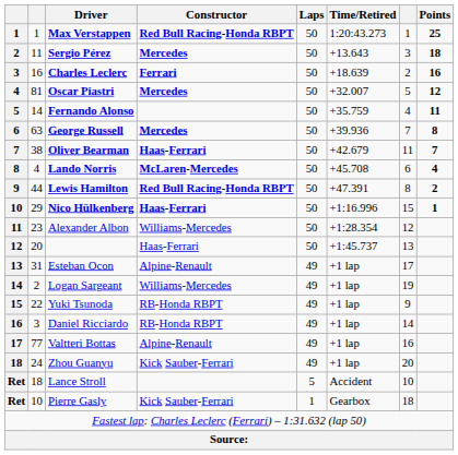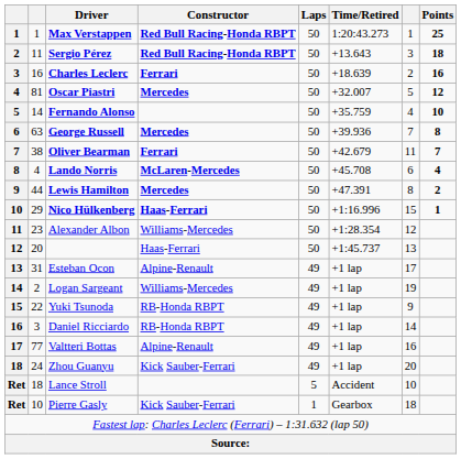 <table class="wikitable sortable" style="font-size: 85%;">
 <tr>
 <th scope="col"></th>
 <th scope="col"></th>
 <th scope="col">Driver</th>
 <th scope="col">Constructor</th>
 <th scope="col" class="unsortable">Laps</th>
 <th scope="col" class="unsortable">Time/Retired</th>
 <th scope="col"></th>
 <th scope="col">Points</th>
 </tr>
 <tr>
 <th scope="row">1</th>
 <td align="center">1</td>
 <td data-sort-value="ver"> <strong><a href='#'>Max Verstappen</a></strong></td>
 <td><strong><a href='#'>Red Bull Racing</a>-<a href='#'>Honda RBPT</a></strong></td>
 <td align="center">50</td>
 <td>1:20:43.273</td>
 <td align="center">1</td>
 <td align="center"><strong>25</strong></td>
 </tr>
 <tr>
 <th scope="row">2</th>
 <td align="center">11</td>
 <td data-sort-value="per"> <strong><a href='#'>Sergio Pérez</a></strong></td>
-<td><strong><a href='#'>Mercedes</a></strong></td>
+<td><strong><a href='#'>Red Bull Racing</a>-<a href='#'>Honda RBPT</a></strong></td>
 <td align="center">50</td>
 <td>+13.643</td>
 <td align="center">3</td>
 <td align="center"><strong>18</strong></td>
 </tr>
 <tr>
 <th scope="row">3</th>
 <td align="center">16</td>
 <td data-sort-value="lec"> <strong><a href='#'>Charles Leclerc</a></strong></td>
 <td><strong><a href='#'>Ferrari</a></strong></td>
 <td align="center">50</td>
 <td>+18.639</td>
 <td align="center">2</td>
 <td align="center"><strong>16</strong></td>
 </tr>
 <tr>
 <th scope="row">4</th>
 <td align="center">81</td>
 <td data-sort-value="pia"> <strong><a href='#'>Oscar Piastri</a></strong></td>
 <td><strong><a href='#'>Mercedes</a></strong></td>
 <td align="center">50</td>
 <td>+32.007</td>
 <td align="center">5</td>
 <td align="center"><strong>12</strong></td>
 </tr>
 <tr>
 <th scope="row">5</th>
 <td align="center">14</td>
 <td data-sort-value="alo"> <strong><a href='#'>Fernando Alonso</a></strong></td>
 <td></td>
 <td align="center">50</td>
 <td>+35.759</td>
 <td align="center">4</td>
-<td align="center"><strong>11</strong></td>
+<td align="center"><strong>10</strong></td>
 </tr>
 <tr>
 <th scope="row">6</th>
 <td align="center">63</td>
 <td data-sort-value="rus"> <strong><a href='#'>George Russell</a></strong></td>
 <td><strong><a href='#'>Mercedes</a></strong></td>
 <td align="center">50</td>
 <td>+39.936</td>
 <td align="center">7</td>
 <td align="center"><strong>8</strong></td>
 </tr>
 <tr>
 <th scope="row">7</th>
 <td align="center">38</td>
 <td data-sort-value="bea"> <strong><a href='#'>Oliver Bearman</a></strong></td>
-<td><strong><a href='#'>Haas</a>-<a href='#'>Ferrari</a></strong></td>
+<td><strong><a href='#'>Ferrari</a></strong></td>
 <td align="center">50</td>
 <td>+42.679</td>
 <td align="center">11</td>
 <td align="center"><strong>7</strong></td>
 </tr>
 <tr>
 <th scope="row">8</th>
 <td align="center">4</td>
 <td data-sort-value="nor"> <strong><a href='#'>Lando Norris</a></strong></td>
 <td><strong><a href='#'>McLaren</a>-<a href='#'>Mercedes</a></strong></td>
 <td align="center">50</td>
 <td>+45.708</td>
 <td align="center">6</td>
 <td align="center"><strong>4</strong></td>
 </tr>
 <tr>
 <th scope="row">9</th>
 <td align="center">44</td>
 <td data-sort-value="ham"> <strong><a href='#'>Lewis Hamilton</a></strong></td>
-<td><strong><a href='#'>Red Bull Racing</a>-<a href='#'>Honda RBPT</a></strong></td>
+<td><strong><a href='#'>Mercedes</a></strong></td>
 <td align="center">50</td>
 <td>+47.391</td>
 <td align="center">8</td>
 <td align="center"><strong>2</strong></td>
 </tr>
 <tr>
 <th scope="row">10</th>
 <td align="center">29</td>
 <td data-sort-value="hul"> <strong><a href='#'>Nico Hülkenberg</a></strong></td>
 <td><strong><a href='#'>Haas</a>-<a href='#'>Ferrari</a></strong></td>
 <td align="center">50</td>
 <td>+1:16.996</td>
 <td align="center">15</td>
 <td align="center"><strong>1</strong></td>
 </tr>
 <tr>
 <th scope="row">11</th>
 <td align="center">23</td>
 <td data-sort-value="alb"> <a href='#'>Alexander Albon</a></td>
 <td><a href='#'>Williams</a>-<a href='#'>Mercedes</a></td>
 <td align="center">50</td>
 <td>+1:28.354</td>
 <td align="center">12</td>
 <td align="center"></td>
 </tr>
 <tr>
 <th scope="row">12</th>
 <td align="center">20</td>
 <td data-sort-value="mag"></td>
 <td><a href='#'>Haas</a>-<a href='#'>Ferrari</a></td>
 <td align="center">50</td>
 <td>+1:45.737</td>
 <td align="center">13</td>
 <td align="center"></td>
 </tr>
 <tr>
 <th scope="row">13</th>
 <td align="center">31</td>
 <td data-sort-value="oco"> <a href='#'>Esteban Ocon</a></td>
 <td><a href='#'>Alpine</a>-<a href='#'>Renault</a></td>
 <td align="center">49</td>
 <td>+1 lap</td>
 <td align="center">17</td>
 <td align="center"></td>
 </tr>
 <tr>
 <th scope="row">14</th>
 <td align="center">2</td>
 <td data-sort-value="sar"> <a href='#'>Logan Sargeant</a></td>
 <td><a href='#'>Williams</a>-<a href='#'>Mercedes</a></td>
 <td align="center">49</td>
 <td>+1 lap</td>
 <td align="center">19</td>
 <td align="center"></td>
 </tr>
 <tr>
 <th scope="row">15</th>
 <td align="center">22</td>
 <td data-sort-value="tsu"> <a href='#'>Yuki Tsunoda</a></td>
 <td><a href='#'>RB</a>-<a href='#'>Honda RBPT</a></td>
 <td align="center">49</td>
 <td>+1 lap</td>
 <td align="center">9</td>
 <td align="center"></td>
 </tr>
 <tr>
 <th scope="row">16</th>
 <td align="center">3</td>
 <td data-sort-value="ric"> <a href='#'>Daniel Ricciardo</a></td>
 <td><a href='#'>RB</a>-<a href='#'>Honda RBPT</a></td>
 <td align="center">49</td>
 <td>+1 lap</td>
 <td align="center">14</td>
 <td align="center"></td>
 </tr>
 <tr>
 <th scope="row">17</th>
 <td align="center">77</td>
 <td data-sort-value="bot"> <a href='#'>Valtteri Bottas</a></td>
 <td><a href='#'>Alpine</a>-<a href='#'>Renault</a></td>
 <td align="center">49</td>
 <td>+1 lap</td>
 <td align="center">16</td>
 <td align="center"></td>
 </tr>
 <tr>
 <th scope="row">18</th>
 <td align="center">24</td>
 <td data-sort-value="zho"> <a href='#'>Zhou Guanyu</a></td>
 <td><a href='#'>Kick</a> <a href='#'>Sauber</a>-<a href='#'>Ferrari</a></td>
 <td align="center">49</td>
 <td>+1 lap</td>
 <td align="center">20</td>
 <td align="center"></td>
 </tr>
 <tr>
 <th scope="row" data-sort-value="19">Ret</th>
 <td align="center">18</td>
 <td data-sort-value="str"> <a href='#'>Lance Stroll</a></td>
 <td></td>
 <td align="center">5</td>
 <td>Accident</td>
 <td align="center">10</td>
 <td align="center"></td>
 </tr>
 <tr>
 <th scope="row" data-sort-value="20">Ret</th>
 <td align="center">10</td>
 <td data-sort-value="gas"> <a href='#'>Pierre Gasly</a></td>
 <td><a href='#'>Kick</a> <a href='#'>Sauber</a>-<a href='#'>Ferrari</a></td>
 <td align="center">1</td>
 <td>Gearbox</td>
 <td align="center">18</td>
 <td align="center"></td>
 </tr>
 <tr class="sortbottom">
 <td colspan="8" align="center"><em><a href='#'>Fastest lap</a>:</em>  <em><a href='#'>Charles Leclerc</a> (<a href='#'>Ferrari</a>) – 1:31.632 (lap 50)</em></td>
 </tr>
 <tr>
 <th colspan="8">Source:</th>
 </tr>
 </table>
